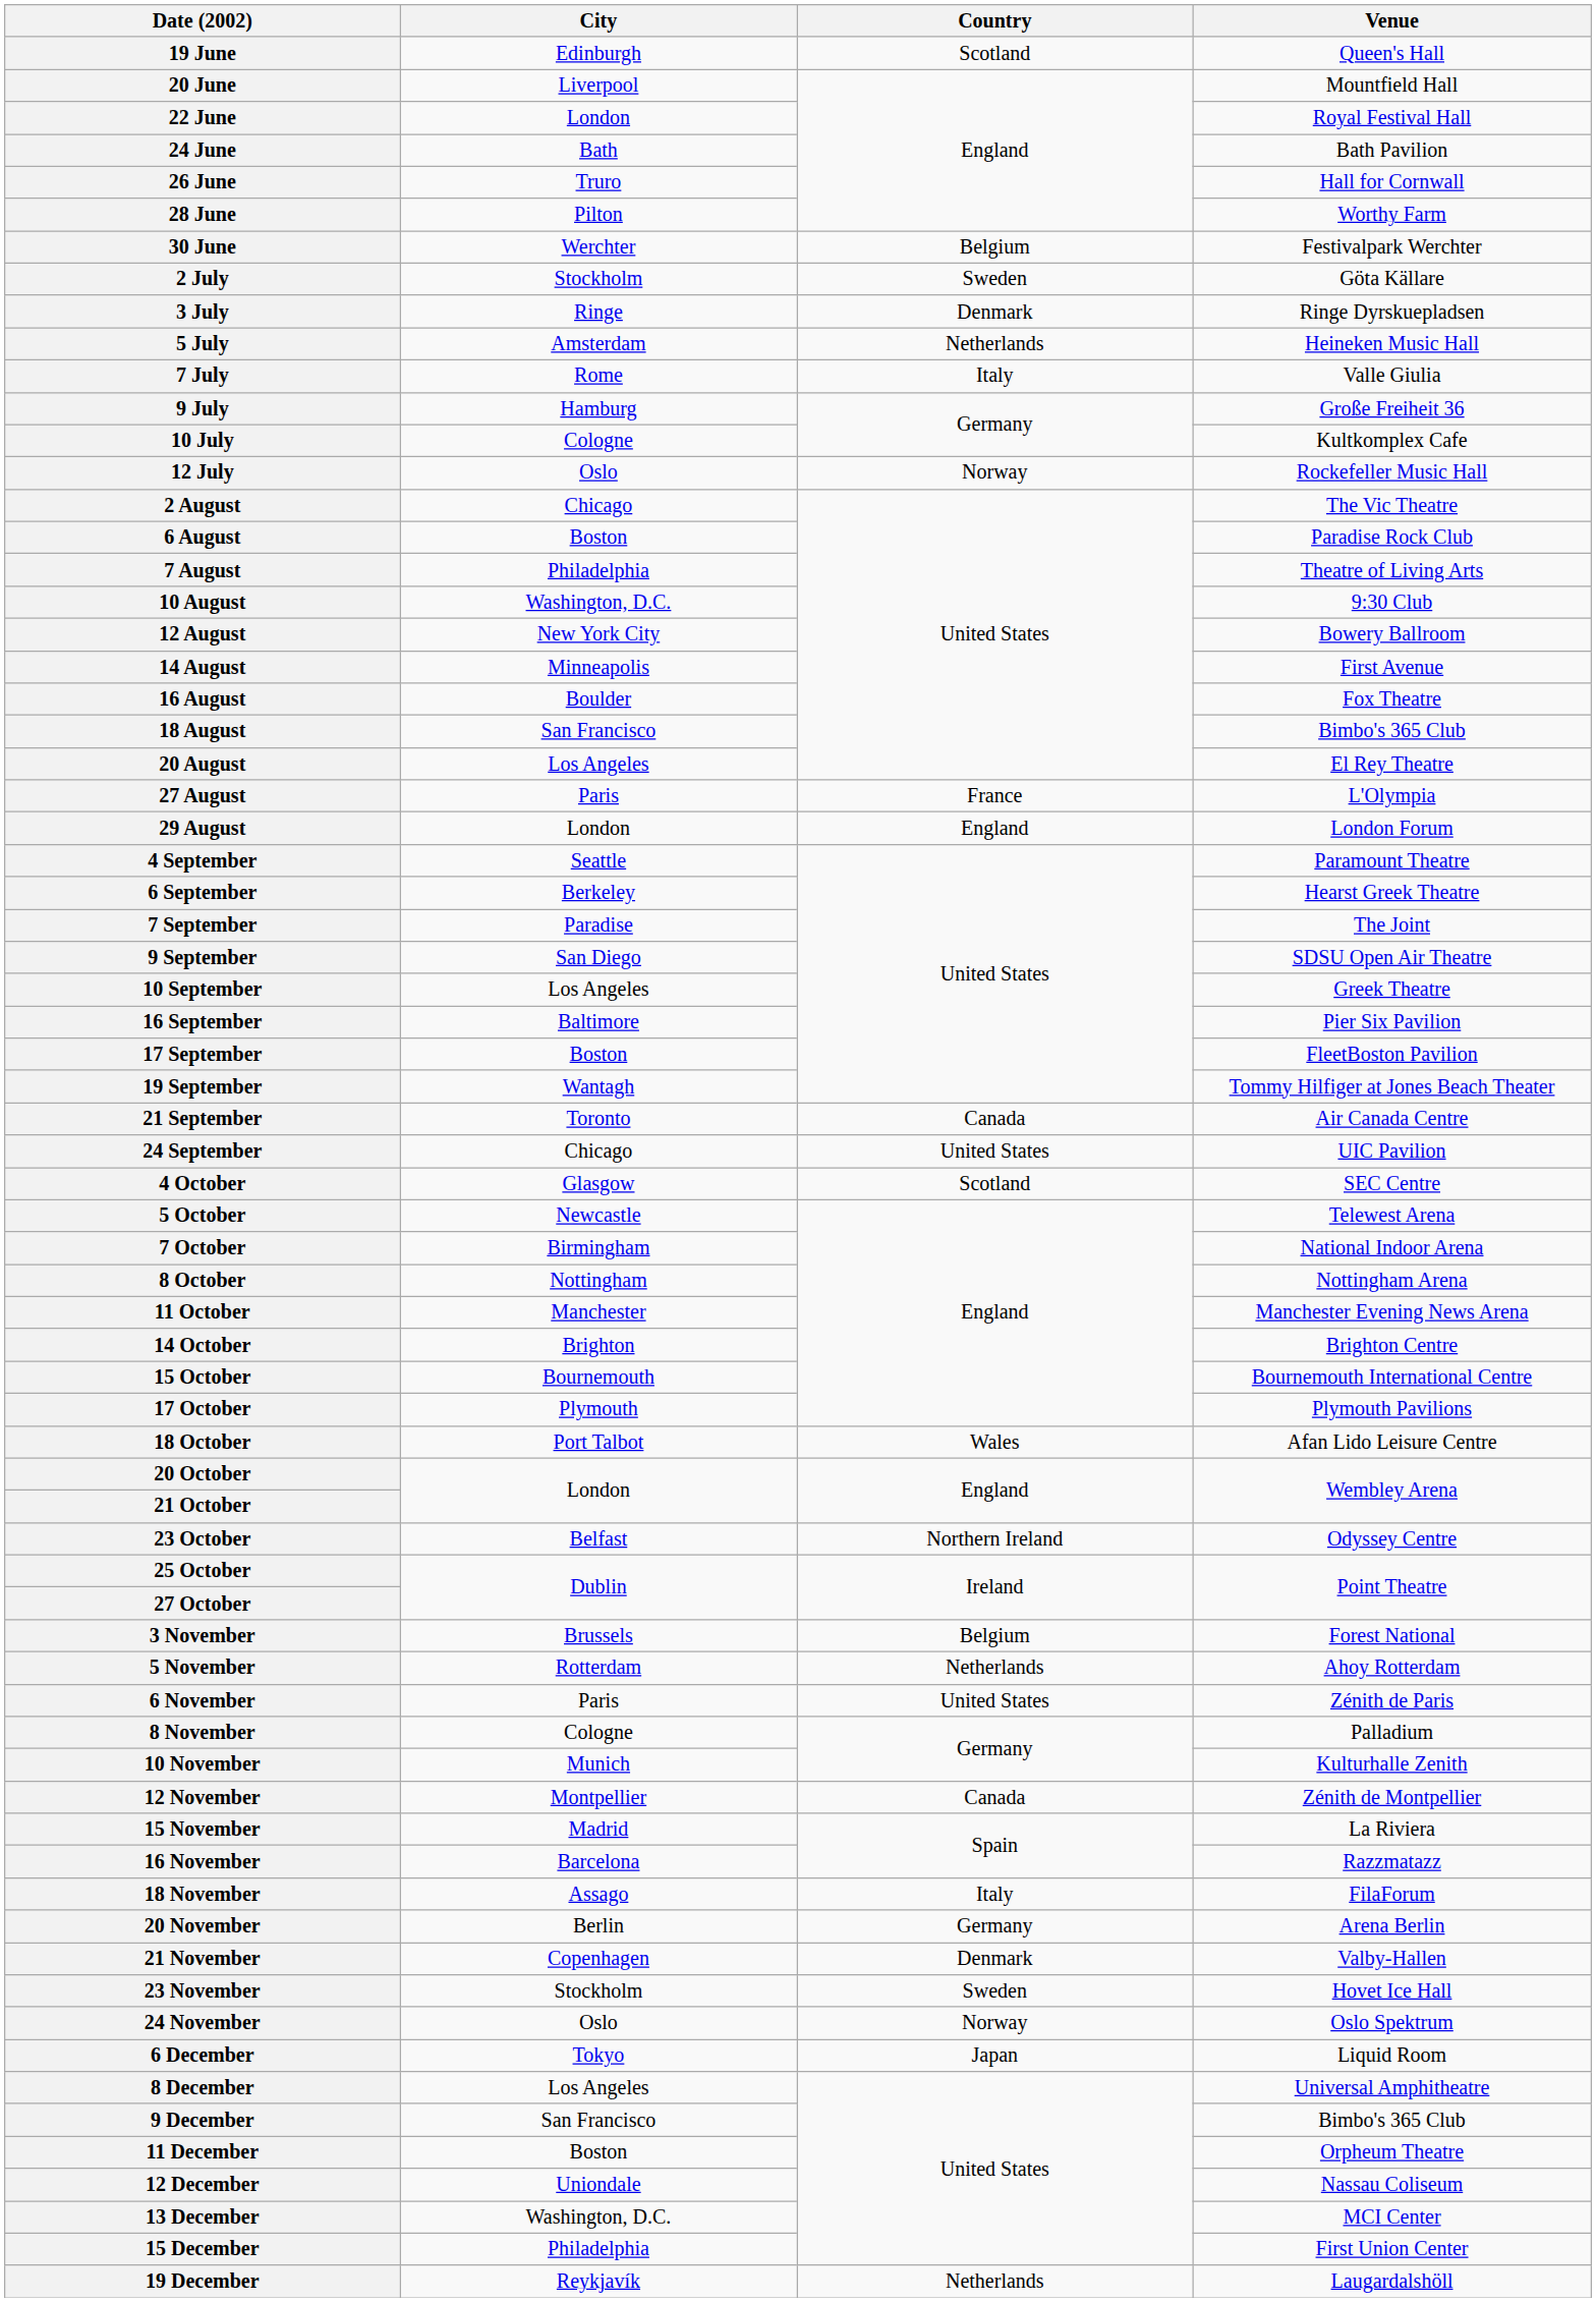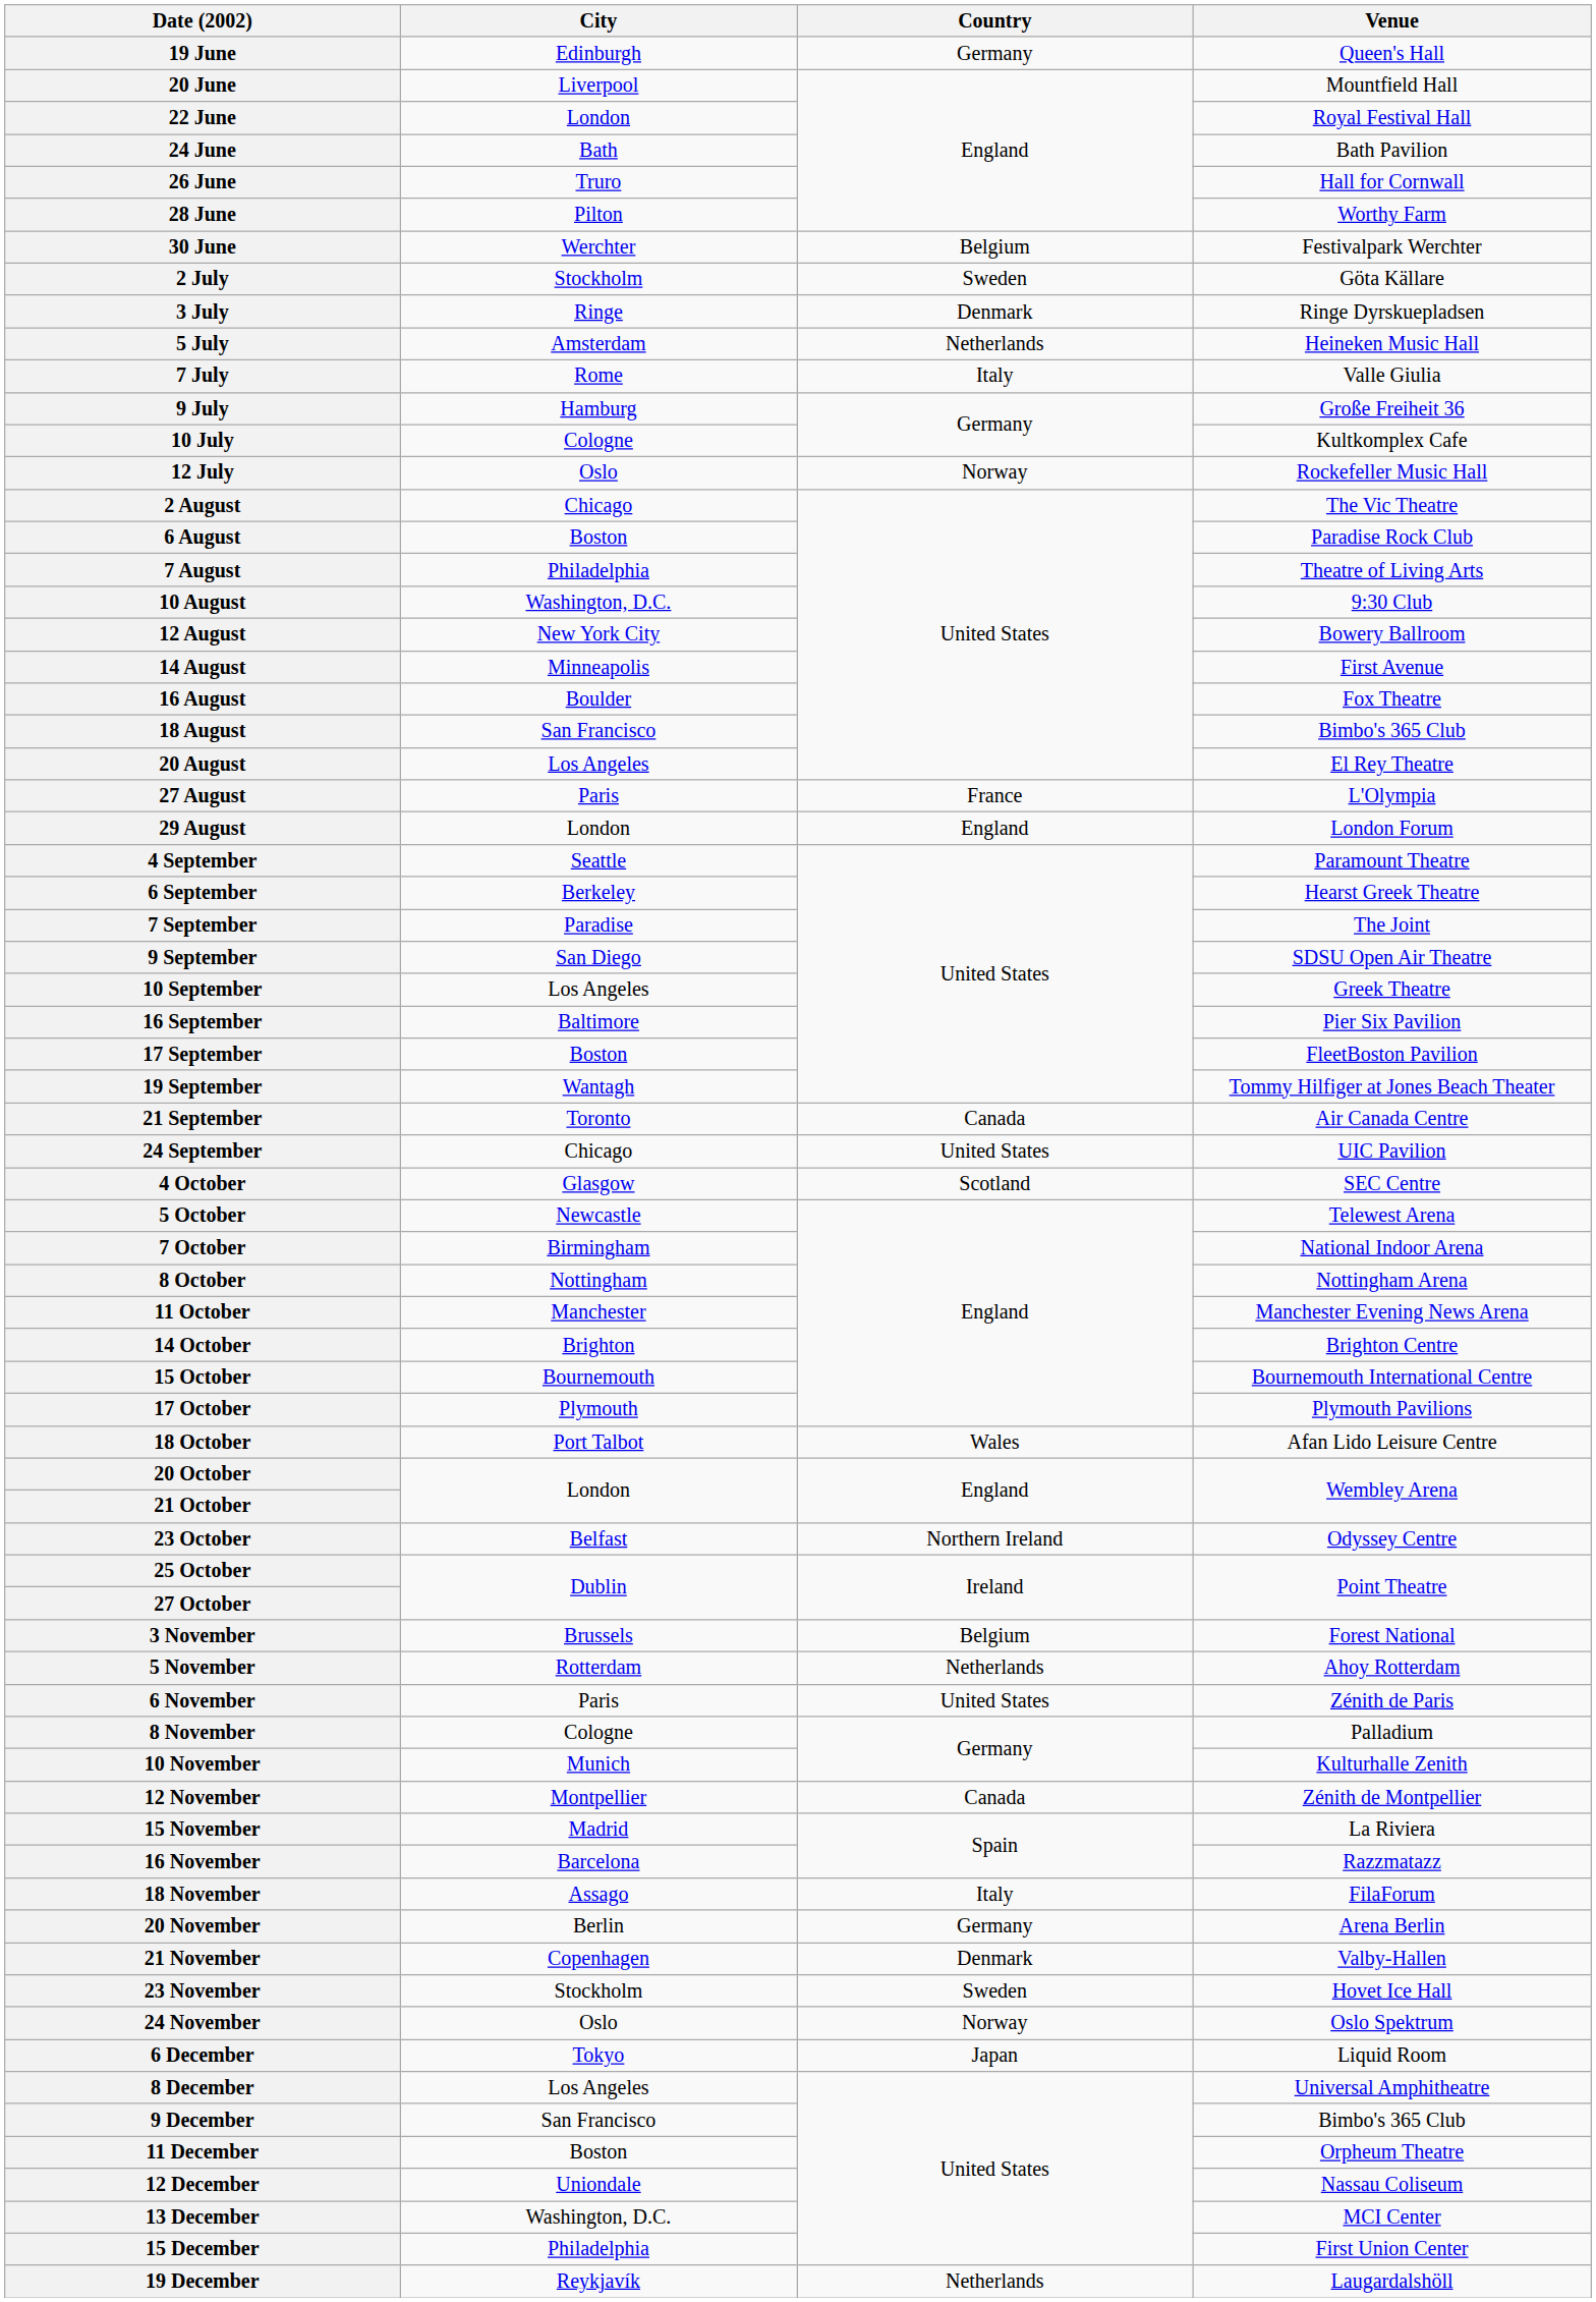 <table class="wikitable plainrowheaders" style="text-align:center;">
 <tr>
 <th scope="col" style="width:20.4em;">Date (2002)</th>
 <th scope="col" style="width:20.4em;">City</th>
 <th scope="col" style="width:20.4em;">Country</th>
 <th scope="col" style="width:20.4em;">Venue</th>
 </tr>
 <tr>
 <th scope="row" style="text-align:center;">19 June</th>
 <td><a href='#'>Edinburgh</a></td>
-<td>Scotland</td>
+<td>Germany</td>
 <td><a href='#'>Queen's Hall</a></td>
 </tr>
 <tr>
 <th scope="row" style="text-align:center;">20 June</th>
 <td><a href='#'>Liverpool</a></td>
 <td rowspan="5">England</td>
 <td>Mountfield Hall</td>
 </tr>
 <tr>
 <th scope="row" style="text-align:center;">22 June</th>
 <td><a href='#'>London</a></td>
 <td><a href='#'>Royal Festival Hall</a></td>
 </tr>
 <tr>
 <th scope="row" style="text-align:center;">24 June</th>
 <td><a href='#'>Bath</a></td>
 <td>Bath Pavilion</td>
 </tr>
 <tr>
 <th scope="row" style="text-align:center;">26 June</th>
 <td><a href='#'>Truro</a></td>
 <td><a href='#'>Hall for Cornwall</a></td>
 </tr>
 <tr>
 <th scope="row" style="text-align:center;">28 June</th>
 <td><a href='#'>Pilton</a></td>
 <td><a href='#'>Worthy Farm</a></td>
 </tr>
 <tr>
 <th scope="row" style="text-align:center;">30 June</th>
 <td><a href='#'>Werchter</a></td>
 <td>Belgium</td>
 <td>Festivalpark Werchter</td>
 </tr>
 <tr>
 <th scope="row" style="text-align:center;">2 July</th>
 <td><a href='#'>Stockholm</a></td>
 <td>Sweden</td>
 <td>Göta Källare</td>
 </tr>
 <tr>
 <th scope="row" style="text-align:center;">3 July</th>
 <td><a href='#'>Ringe</a></td>
 <td>Denmark</td>
 <td>Ringe Dyrskuepladsen</td>
 </tr>
 <tr>
 <th scope="row" style="text-align:center;">5 July</th>
 <td><a href='#'>Amsterdam</a></td>
 <td>Netherlands</td>
 <td><a href='#'>Heineken Music Hall</a></td>
 </tr>
 <tr>
 <th scope="row" style="text-align:center;">7 July</th>
 <td><a href='#'>Rome</a></td>
 <td>Italy</td>
 <td>Valle Giulia</td>
 </tr>
 <tr>
 <th scope="row" style="text-align:center;">9 July</th>
 <td><a href='#'>Hamburg</a></td>
 <td rowspan="2">Germany</td>
 <td><a href='#'>Große Freiheit 36</a></td>
 </tr>
 <tr>
 <th scope="row" style="text-align:center;">10 July</th>
 <td><a href='#'>Cologne</a></td>
 <td>Kultkomplex Cafe</td>
 </tr>
 <tr>
 <th scope="row" style="text-align:center;">12 July</th>
 <td><a href='#'>Oslo</a></td>
 <td>Norway</td>
 <td><a href='#'>Rockefeller Music Hall</a></td>
 </tr>
 <tr>
 <th scope="row" style="text-align:center;">2 August</th>
 <td><a href='#'>Chicago</a></td>
 <td rowspan="9">United States</td>
 <td><a href='#'>The Vic Theatre</a></td>
 </tr>
 <tr>
 <th scope="row" style="text-align:center;">6 August</th>
 <td><a href='#'>Boston</a></td>
 <td><a href='#'>Paradise Rock Club</a></td>
 </tr>
 <tr>
 <th scope="row" style="text-align:center;">7 August</th>
 <td><a href='#'>Philadelphia</a></td>
 <td><a href='#'>Theatre of Living Arts</a></td>
 </tr>
 <tr>
 <th scope="row" style="text-align:center;">10 August</th>
 <td><a href='#'>Washington, D.C.</a></td>
 <td><a href='#'>9:30 Club</a></td>
 </tr>
 <tr>
 <th scope="row" style="text-align:center;">12 August</th>
 <td><a href='#'>New York City</a></td>
 <td><a href='#'>Bowery Ballroom</a></td>
 </tr>
 <tr>
 <th scope="row" style="text-align:center;">14 August</th>
 <td><a href='#'>Minneapolis</a></td>
 <td><a href='#'>First Avenue</a></td>
 </tr>
 <tr>
 <th scope="row" style="text-align:center;">16 August</th>
 <td><a href='#'>Boulder</a></td>
 <td><a href='#'>Fox Theatre</a></td>
 </tr>
 <tr>
 <th scope="row" style="text-align:center;">18 August</th>
 <td><a href='#'>San Francisco</a></td>
 <td><a href='#'>Bimbo's 365 Club</a></td>
 </tr>
 <tr>
 <th scope="row" style="text-align:center;">20 August</th>
 <td><a href='#'>Los Angeles</a></td>
 <td><a href='#'>El Rey Theatre</a></td>
 </tr>
 <tr>
 <th scope="row" style="text-align:center;">27 August</th>
 <td><a href='#'>Paris</a></td>
 <td>France</td>
 <td><a href='#'>L'Olympia</a></td>
 </tr>
 <tr>
 <th scope="row" style="text-align:center;">29 August</th>
 <td>London</td>
 <td>England</td>
 <td><a href='#'>London Forum</a></td>
 </tr>
 <tr>
 <th scope="row" style="text-align:center;">4 September</th>
 <td><a href='#'>Seattle</a></td>
 <td rowspan="8">United States</td>
 <td><a href='#'>Paramount Theatre</a></td>
 </tr>
 <tr>
 <th scope="row" style="text-align:center;">6 September</th>
 <td><a href='#'>Berkeley</a></td>
 <td><a href='#'>Hearst Greek Theatre</a></td>
 </tr>
 <tr>
 <th scope="row" style="text-align:center;">7 September</th>
 <td><a href='#'>Paradise</a></td>
 <td><a href='#'>The Joint</a></td>
 </tr>
 <tr>
 <th scope="row" style="text-align:center;">9 September</th>
 <td><a href='#'>San Diego</a></td>
 <td><a href='#'>SDSU Open Air Theatre</a></td>
 </tr>
 <tr>
 <th scope="row" style="text-align:center;">10 September</th>
 <td>Los Angeles</td>
 <td><a href='#'>Greek Theatre</a></td>
 </tr>
 <tr>
 <th scope="row" style="text-align:center;">16 September</th>
 <td><a href='#'>Baltimore</a></td>
 <td><a href='#'>Pier Six Pavilion</a></td>
 </tr>
 <tr>
 <th scope="row" style="text-align:center;">17 September</th>
 <td><a href='#'>Boston</a></td>
 <td><a href='#'>FleetBoston Pavilion</a></td>
 </tr>
 <tr>
 <th scope="row" style="text-align:center;">19 September</th>
 <td><a href='#'>Wantagh</a></td>
 <td><a href='#'>Tommy Hilfiger at Jones Beach Theater</a></td>
 </tr>
 <tr>
 <th scope="row" style="text-align:center;">21 September</th>
 <td><a href='#'>Toronto</a></td>
 <td>Canada</td>
 <td><a href='#'>Air Canada Centre</a></td>
 </tr>
 <tr>
 <th scope="row" style="text-align:center;">24 September</th>
 <td>Chicago</td>
 <td>United States</td>
 <td><a href='#'>UIC Pavilion</a></td>
 </tr>
 <tr>
 <th scope="row" style="text-align:center;">4 October</th>
 <td><a href='#'>Glasgow</a></td>
 <td>Scotland</td>
 <td><a href='#'>SEC Centre</a></td>
 </tr>
 <tr>
 <th scope="row" style="text-align:center;">5 October</th>
 <td><a href='#'>Newcastle</a></td>
 <td rowspan="7">England</td>
 <td><a href='#'>Telewest Arena</a></td>
 </tr>
 <tr>
 <th scope="row" style="text-align:center;">7 October</th>
 <td><a href='#'>Birmingham</a></td>
 <td><a href='#'>National Indoor Arena</a></td>
 </tr>
 <tr>
 <th scope="row" style="text-align:center;">8 October</th>
 <td><a href='#'>Nottingham</a></td>
 <td><a href='#'>Nottingham Arena</a></td>
 </tr>
 <tr>
 <th scope="row" style="text-align:center;">11 October</th>
 <td><a href='#'>Manchester</a></td>
 <td><a href='#'>Manchester Evening News Arena</a></td>
 </tr>
 <tr>
 <th scope="row" style="text-align:center;">14 October</th>
 <td><a href='#'>Brighton</a></td>
 <td><a href='#'>Brighton Centre</a></td>
 </tr>
 <tr>
 <th scope="row" style="text-align:center;">15 October</th>
 <td><a href='#'>Bournemouth</a></td>
 <td><a href='#'>Bournemouth International Centre</a></td>
 </tr>
 <tr>
 <th scope="row" style="text-align:center;">17 October</th>
 <td><a href='#'>Plymouth</a></td>
 <td><a href='#'>Plymouth Pavilions</a></td>
 </tr>
 <tr>
 <th scope="row" style="text-align:center;">18 October</th>
 <td><a href='#'>Port Talbot</a></td>
 <td>Wales</td>
 <td>Afan Lido Leisure Centre</td>
 </tr>
 <tr>
 <th scope="row" style="text-align:center;">20 October</th>
 <td rowspan="2">London</td>
 <td rowspan="2">England</td>
 <td rowspan="2"><a href='#'>Wembley Arena</a></td>
 </tr>
 <tr>
 <th scope="row" style="text-align:center;">21 October</th>
 </tr>
 <tr>
 <th scope="row" style="text-align:center;">23 October</th>
 <td><a href='#'>Belfast</a></td>
 <td>Northern Ireland</td>
 <td><a href='#'>Odyssey Centre</a></td>
 </tr>
 <tr>
 <th scope="row" style="text-align:center;">25 October</th>
 <td rowspan="2"><a href='#'>Dublin</a></td>
 <td rowspan="2">Ireland</td>
 <td rowspan="2"><a href='#'>Point Theatre</a></td>
 </tr>
 <tr>
 <th scope="row" style="text-align:center;">27 October</th>
 </tr>
 <tr>
 <th scope="row" style="text-align:center;">3 November</th>
 <td><a href='#'>Brussels</a></td>
 <td>Belgium</td>
 <td><a href='#'>Forest National</a></td>
 </tr>
 <tr>
 <th scope="row" style="text-align:center;">5 November</th>
 <td><a href='#'>Rotterdam</a></td>
 <td>Netherlands</td>
 <td><a href='#'>Ahoy Rotterdam</a></td>
 </tr>
 <tr>
 <th scope="row" style="text-align:center;">6 November</th>
 <td>Paris</td>
 <td>United States</td>
 <td><a href='#'>Zénith de Paris</a></td>
 </tr>
 <tr>
 <th scope="row" style="text-align:center;">8 November</th>
 <td>Cologne</td>
 <td rowspan="2">Germany</td>
 <td>Palladium</td>
 </tr>
 <tr>
 <th scope="row" style="text-align:center;">10 November</th>
 <td><a href='#'>Munich</a></td>
 <td><a href='#'>Kulturhalle Zenith</a></td>
 </tr>
 <tr>
 <th scope="row" style="text-align:center;">12 November</th>
 <td><a href='#'>Montpellier</a></td>
 <td>Canada</td>
 <td><a href='#'>Zénith de Montpellier</a></td>
 </tr>
 <tr>
 <th scope="row" style="text-align:center;">15 November</th>
 <td><a href='#'>Madrid</a></td>
 <td rowspan="2">Spain</td>
 <td>La Riviera</td>
 </tr>
 <tr>
 <th scope="row" style="text-align:center;">16 November</th>
 <td><a href='#'>Barcelona</a></td>
 <td><a href='#'>Razzmatazz</a></td>
 </tr>
 <tr>
 <th scope="row" style="text-align:center;">18 November</th>
 <td><a href='#'>Assago</a></td>
 <td>Italy</td>
 <td><a href='#'>FilaForum</a></td>
 </tr>
 <tr>
 <th scope="row" style="text-align:center;">20 November</th>
 <td>Berlin</td>
 <td>Germany</td>
 <td><a href='#'>Arena Berlin</a></td>
 </tr>
 <tr>
 <th scope="row" style="text-align:center;">21 November</th>
 <td><a href='#'>Copenhagen</a></td>
 <td>Denmark</td>
 <td><a href='#'>Valby-Hallen</a></td>
 </tr>
 <tr>
 <th scope="row" style="text-align:center;">23 November</th>
 <td>Stockholm</td>
 <td>Sweden</td>
 <td><a href='#'>Hovet Ice Hall</a></td>
 </tr>
 <tr>
 <th scope="row" style="text-align:center;">24 November</th>
 <td>Oslo</td>
 <td>Norway</td>
 <td><a href='#'>Oslo Spektrum</a></td>
 </tr>
 <tr>
 <th scope="row" style="text-align:center;">6 December</th>
 <td><a href='#'>Tokyo</a></td>
 <td>Japan</td>
 <td>Liquid Room</td>
 </tr>
 <tr>
 <th scope="row" style="text-align:center;">8 December</th>
 <td>Los Angeles</td>
 <td rowspan="6">United States</td>
 <td><a href='#'>Universal Amphitheatre</a></td>
 </tr>
 <tr>
 <th scope="row" style="text-align:center;">9 December</th>
 <td>San Francisco</td>
 <td>Bimbo's 365 Club</td>
 </tr>
 <tr>
 <th scope="row" style="text-align:center;">11 December</th>
 <td>Boston</td>
 <td><a href='#'>Orpheum Theatre</a></td>
 </tr>
 <tr>
 <th scope="row" style="text-align:center;">12 December</th>
 <td><a href='#'>Uniondale</a></td>
 <td><a href='#'>Nassau Coliseum</a></td>
 </tr>
 <tr>
 <th scope="row" style="text-align:center;">13 December</th>
 <td>Washington, D.C.</td>
 <td><a href='#'>MCI Center</a></td>
 </tr>
 <tr>
 <th scope="row" style="text-align:center;">15 December</th>
 <td><a href='#'>Philadelphia</a></td>
 <td><a href='#'>First Union Center</a></td>
 </tr>
 <tr>
 <th scope="row" style="text-align:center;">19 December</th>
 <td><a href='#'>Reykjavík</a></td>
 <td>Netherlands</td>
 <td><a href='#'>Laugardalshöll</a></td>
 </tr>
 </table>
